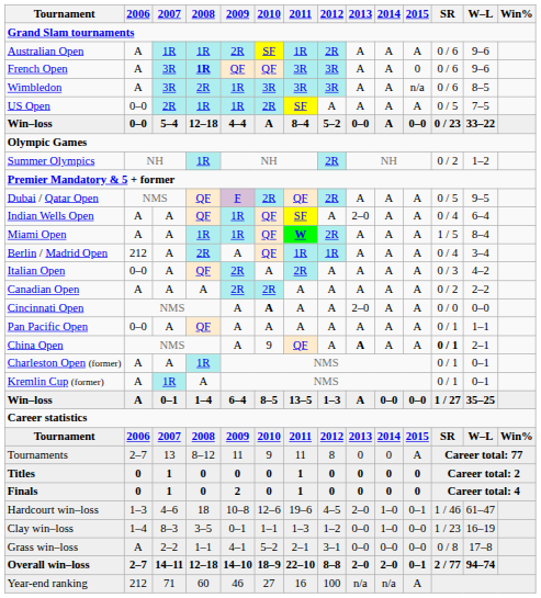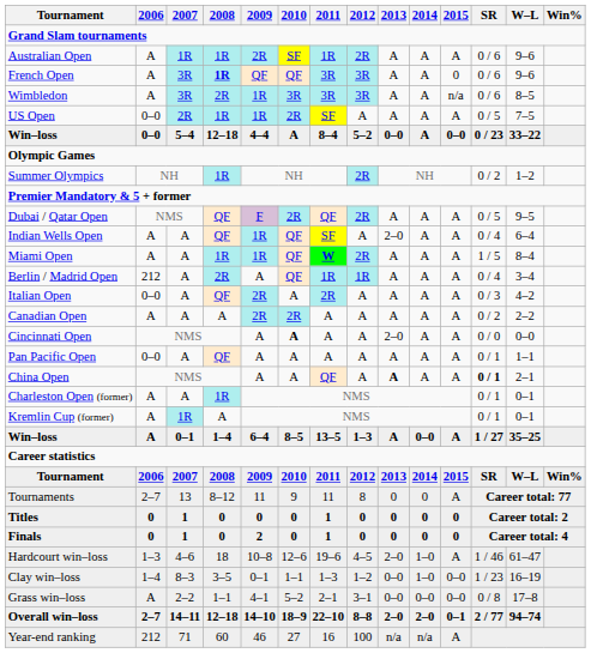 <table class=wikitable style=text-align:center>
 <tr>
 <th>Tournament</th>
 <th><a href='#'>2006</a></th>
 <th><a href='#'>2007</a></th>
 <th><a href='#'>2008</a></th>
 <th><a href='#'>2009</a></th>
 <th><a href='#'>2010</a></th>
 <th><a href='#'>2011</a></th>
 <th><a href='#'>2012</a></th>
 <th><a href='#'>2013</a></th>
 <th><a href='#'>2014</a></th>
 <th><a href='#'>2015</a></th>
 <th>SR</th>
 <th>W–L</th>
 <th>Win%</th>
 </tr>
 <tr>
 <td colspan="14" style="text-align:left;"><strong><a href='#'>Grand Slam tournaments</a></strong></td>
 </tr>
 <tr>
 <td align=left><a href='#'>Australian Open</a></td>
 <td>A</td>
 <td bgcolor=afeeee><a href='#'>1R</a></td>
 <td bgcolor=afeeee><a href='#'>1R</a></td>
 <td bgcolor=afeeee><a href='#'>2R</a></td>
 <td style="background:yellow;"><a href='#'>SF</a></td>
 <td bgcolor=afeeee><a href='#'>1R</a></td>
 <td bgcolor=afeeee><a href='#'>2R</a></td>
 <td>A</td>
 <td>A</td>
 <td>A</td>
 <td>0 / 6</td>
 <td>9–6</td>
 <td></td>
 </tr>
 <tr>
 <td align=left><a href='#'>French Open</a></td>
 <td>A</td>
 <td bgcolor=afeeee><a href='#'>3R</a></td>
 <td bgcolor=afeeee><strong><a href='#'>1R</a></strong></td>
 <td bgcolor=ffebcd><a href='#'>QF</a></td>
 <td bgcolor=ffebcd><a href='#'>QF</a></td>
 <td bgcolor=afeeee><a href='#'>3R</a></td>
 <td bgcolor=afeeee><a href='#'>3R</a></td>
 <td>A</td>
 <td>A</td>
 <td>0</td>
 <td>0 / 6</td>
 <td>9–6</td>
 <td></td>
 </tr>
 <tr>
 <td align=left><a href='#'>Wimbledon</a></td>
 <td>A</td>
 <td bgcolor=afeeee><a href='#'>3R</a></td>
 <td bgcolor=afeeee><a href='#'>2R</a></td>
 <td bgcolor=afeeee><a href='#'>1R</a></td>
 <td bgcolor=afeeee><a href='#'>3R</a></td>
 <td bgcolor=afeeee><a href='#'>3R</a></td>
 <td bgcolor=afeeee><a href='#'>3R</a></td>
 <td>A</td>
 <td>A</td>
 <td>n/a</td>
 <td>0 / 6</td>
 <td>8–5</td>
 <td></td>
 </tr>
 <tr>
 <td align=left><a href='#'>US Open</a></td>
 <td>0–0</td>
 <td bgcolor=afeeee><a href='#'>2R</a></td>
 <td bgcolor=afeeee><a href='#'>1R</a></td>
 <td bgcolor=afeeee><a href='#'>1R</a></td>
 <td bgcolor=afeeee><a href='#'>2R</a></td>
 <td style="background:yellow;"><a href='#'>SF</a></td>
 <td>A</td>
 <td>A</td>
 <td>A</td>
 <td>A</td>
 <td>0 / 5</td>
 <td>7–5</td>
 <td></td>
 </tr>
 <tr style=background:#efefef;font-weight:bold;>
 <td style="text-align:left">Win–loss</td>
 <td>0–0</td>
 <td>5–4</td>
 <td>12–18</td>
 <td>4–4</td>
 <td>A</td>
 <td>8–4</td>
 <td>5–2</td>
 <td>0–0</td>
 <td>A</td>
 <td>0–0</td>
 <td>0 / 23</td>
 <td>33–22</td>
 <td></td>
 </tr>
 <tr>
 <td colspan="14" style="text-align:left;"><strong>Olympic Games</strong></td>
 </tr>
 <tr>
 <td align=left><a href='#'>Summer Olympics</a></td>
 <td colspan=2 style=color:#767676>NH</td>
 <td bgcolor=afeeee><a href='#'>1R</a></td>
 <td colspan=3 style=color:#767676>NH</td>
 <td bgcolor=afeeee><a href='#'>2R</a></td>
 <td colspan="3" style=color:#767676>NH</td>
 <td>0 / 2</td>
 <td>1–2</td>
 <td></td>
 </tr>
 <tr>
 <td colspan="14" style="text-align:left;"><strong><a href='#'>Premier Mandatory & 5</a></strong> <strong>+ former</strong></td>
 </tr>
 <tr>
 <td align="left"><a href='#'>Dubai</a> / <a href='#'>Qatar Open</a></td>
 <td colspan="2" style="color:#767676">NMS</td>
 <td bgcolor="ffebcd"><a href='#'>QF</a></td>
 <td bgcolor="thistle"><a href='#'>F</a></td>
 <td bgcolor="afeeee"><a href='#'>2R</a></td>
 <td bgcolor="ffebcd"><a href='#'>QF</a></td>
 <td bgcolor="afeeee"><a href='#'>2R</a></td>
 <td>A</td>
 <td>A</td>
 <td>A</td>
 <td>0 / 5</td>
 <td>9–5</td>
 <td></td>
 </tr>
 <tr>
 <td align="left"><a href='#'>Indian Wells Open</a></td>
 <td>A</td>
 <td>A</td>
 <td bgcolor="ffebcd"><a href='#'>QF</a></td>
 <td bgcolor="afeeee"><a href='#'>1R</a></td>
 <td bgcolor="ffebcd"><a href='#'>QF</a></td>
 <td style="background:yellow;"><a href='#'>SF</a></td>
 <td>A</td>
 <td>2–0</td>
 <td>A</td>
 <td>A</td>
 <td>0 / 4</td>
 <td>6–4</td>
 <td></td>
 </tr>
 <tr>
 <td align="left"><a href='#'>Miami Open</a></td>
 <td>A</td>
 <td>A</td>
 <td bgcolor="afeeee"><a href='#'>1R</a></td>
 <td bgcolor="afeeee"><a href='#'>1R</a></td>
 <td bgcolor="ffebcd"><a href='#'>QF</a></td>
 <td bgcolor="lime"><a href='#'><strong>W</strong></a></td>
 <td bgcolor="afeeee"><a href='#'>2R</a></td>
 <td>A</td>
 <td>A</td>
 <td>A</td>
 <td>1 / 5</td>
 <td>8–4</td>
 <td></td>
 </tr>
 <tr>
 <td align="left"><a href='#'>Berlin</a> / <a href='#'>Madrid Open</a></td>
 <td>212</td>
 <td>A</td>
 <td bgcolor=afeeee><a href='#'>2R</a></td>
 <td>A</td>
 <td bgcolor="ffebcd"><a href='#'>QF</a></td>
 <td bgcolor="afeeee"><a href='#'>1R</a></td>
 <td bgcolor="afeeee"><a href='#'>1R</a></td>
 <td>A</td>
 <td>A</td>
 <td>A</td>
 <td>0 / 4</td>
 <td>3–4</td>
 <td></td>
 </tr>
 <tr>
 <td align="left"><a href='#'>Italian Open</a></td>
 <td>0–0</td>
 <td>A</td>
 <td bgcolor="ffebcd"><a href='#'>QF</a></td>
 <td bgcolor="afeeee"><a href='#'>2R</a></td>
 <td>A</td>
 <td bgcolor="afeeee"><a href='#'>2R</a></td>
 <td>A</td>
 <td>A</td>
 <td>A</td>
 <td>A</td>
 <td>0 / 3</td>
 <td>4–2</td>
 <td></td>
 </tr>
 <tr>
 <td align="left"><a href='#'>Canadian Open</a></td>
 <td>A</td>
 <td>A</td>
 <td>A</td>
 <td bgcolor="afeeee"><a href='#'>2R</a></td>
 <td bgcolor="afeeee"><a href='#'>2R</a></td>
 <td>A</td>
 <td>A</td>
 <td>A</td>
 <td>A</td>
 <td>A</td>
 <td>0 / 2</td>
 <td>2–2</td>
 <td></td>
 </tr>
 <tr>
 <td align="left"><a href='#'>Cincinnati Open</a></td>
 <td colspan="3" style="color:#767676">NMS</td>
 <td>A</td>
 <td><strong>A</strong></td>
 <td>A</td>
 <td>A</td>
 <td>2–0</td>
 <td>A</td>
 <td>A</td>
 <td>0 / 0</td>
 <td>0–0</td>
 <td></td>
 </tr>
 <tr>
 <td align="left"><a href='#'>Pan Pacific Open</a></td>
 <td>0–0</td>
 <td>A</td>
 <td bgcolor="ffebcd"><a href='#'>QF</a></td>
 <td>A</td>
 <td>A</td>
 <td>A</td>
 <td>A</td>
 <td>A</td>
 <td>A</td>
 <td>A</td>
 <td>0 / 1</td>
 <td>1–1</td>
 <td></td>
 </tr>
 <tr>
 <td align="left"><a href='#'>China Open</a></td>
 <td colspan="3" style="color:#767676">NMS</td>
 <td>A</td>
-<td>9</td>
+<td>A</td>
 <td bgcolor="ffebcd"><a href='#'>QF</a></td>
 <td>A</td>
 <td><strong>A</strong></td>
 <td>A</td>
 <td>A</td>
 <td><strong>0 / 1</strong></td>
 <td>2–1</td>
 <td></td>
 </tr>
 <tr>
 <td align=left><a href='#'>Charleston Open</a> <small>(former)</small></td>
 <td>A</td>
 <td>A</td>
 <td bgcolor=afeeee><a href='#'>1R</a></td>
 <td colspan="7" style=color:#767676>NMS</td>
 <td>0 / 1</td>
 <td>0–1</td>
 <td></td>
 </tr>
 <tr>
 <td align=left><a href='#'>Kremlin Cup</a> <small>(former)</small></td>
 <td>A</td>
 <td bgcolor=afeeee><a href='#'>1R</a></td>
 <td>A</td>
 <td colspan="7" style=color:#767676>NMS</td>
 <td>0 / 1</td>
 <td>0–1</td>
 <td></td>
 </tr>
 <tr style=background:#efefef;font-weight:bold>
 <td align=left>Win–loss</td>
 <td>A</td>
 <td>0–1</td>
 <td>1–4</td>
 <td>6–4</td>
 <td>8–5</td>
 <td>13–5</td>
 <td>1–3</td>
 <td>A</td>
 <td>0–0</td>
-<td>0–0</td>
+<td>A</td>
 <td>1 / 27</td>
 <td>35–25</td>
 <td></td>
 </tr>
 <tr>
 <td colspan="14" style="text-align:left;"><strong>Career statistics</strong></td>
 </tr>
 <tr style=background:#efefef;font-weight:bold>
 <td>Tournament</td>
 <td><a href='#'>2006</a></td>
 <td><a href='#'>2007</a></td>
 <td><a href='#'>2008</a></td>
 <td><a href='#'>2009</a></td>
 <td><a href='#'>2010</a></td>
 <td><a href='#'>2011</a></td>
 <td><a href='#'>2012</a></td>
 <td><a href='#'>2013</a></td>
 <td><a href='#'>2014</a></td>
 <td><a href='#'>2015</a></td>
 <td>SR</td>
 <td>W–L</td>
 <td>Win%</td>
 </tr>
 <tr bgcolor=efefef>
 <td align=left>Tournaments</td>
 <td>2–7</td>
 <td>13</td>
 <td>8–12</td>
 <td>11</td>
 <td>9</td>
 <td>11</td>
 <td>8</td>
 <td>0</td>
 <td>0</td>
 <td>A</td>
 <td colspan="3"><strong>Career total: 77</strong></td>
 </tr>
 <tr style="background:#efefef;font-weight:bold;">
 <td style="text-align:left">Titles</td>
 <td>0</td>
 <td>1</td>
 <td>0</td>
 <td>0</td>
 <td>0</td>
 <td>1</td>
 <td>0</td>
 <td>0</td>
 <td>0</td>
 <td>0</td>
 <td colspan="3">Career total: 2</td>
 </tr>
 <tr style="background:#efefef;font-weight:bold;">
 <td style="text-align:left">Finals</td>
 <td>0</td>
 <td>1</td>
 <td>0</td>
 <td>2</td>
 <td>0</td>
 <td>1</td>
 <td>0</td>
 <td>0</td>
 <td>0</td>
 <td>0</td>
 <td colspan="3">Career total: 4</td>
 </tr>
 <tr bgcolor=efefef>
 <td style="text-align:left">Hardcourt win–loss</td>
 <td>1–3</td>
 <td>4–6</td>
 <td>18</td>
 <td>10–8</td>
 <td>12–6</td>
 <td>19–6</td>
 <td>4–5</td>
 <td>2–0</td>
 <td>1–0</td>
-<td>0–1</td>
+<td>A</td>
 <td>1 / 46</td>
 <td>61–47</td>
 <td></td>
 </tr>
 <tr bgcolor=efefef>
 <td style="text-align:left">Clay win–loss</td>
 <td>1–4</td>
 <td>8–3</td>
 <td>3–5</td>
 <td>0–1</td>
 <td>1–1</td>
 <td>1–3</td>
 <td>1–2</td>
 <td>0–0</td>
 <td>1–0</td>
 <td>0–0</td>
 <td>1 / 23</td>
 <td>16–19</td>
 <td></td>
 </tr>
 <tr bgcolor=efefef>
 <td style="text-align:left">Grass win–loss</td>
 <td>A</td>
 <td>2–2</td>
 <td>1–1</td>
 <td>4–1</td>
 <td>5–2</td>
 <td>2–1</td>
 <td>3–1</td>
 <td>0–0</td>
 <td>0–0</td>
 <td>0–0</td>
 <td>0 / 8</td>
 <td>17–8</td>
 <td></td>
 </tr>
 <tr style="background:#efefef;font-weight:bold;">
 <td style="text-align:left">Overall win–loss</td>
 <td>2–7</td>
 <td>14–11</td>
 <td>12–18</td>
 <td>14–10</td>
 <td>18–9</td>
 <td>22–10</td>
 <td>8–8</td>
 <td>2–0</td>
 <td>2–0</td>
 <td>0–1</td>
 <td>2 / 77</td>
 <td>94–74</td>
 <td></td>
 </tr>
 <tr style="background:#efefef;">
 <td align="left">Year-end ranking</td>
 <td>212</td>
 <td>71</td>
 <td>60</td>
 <td>46</td>
 <td>27</td>
 <td>16</td>
 <td>100</td>
 <td>n/a</td>
 <td>n/a</td>
 <td>A</td>
 <td colspan="3"></td>
 </tr>
 </table>
